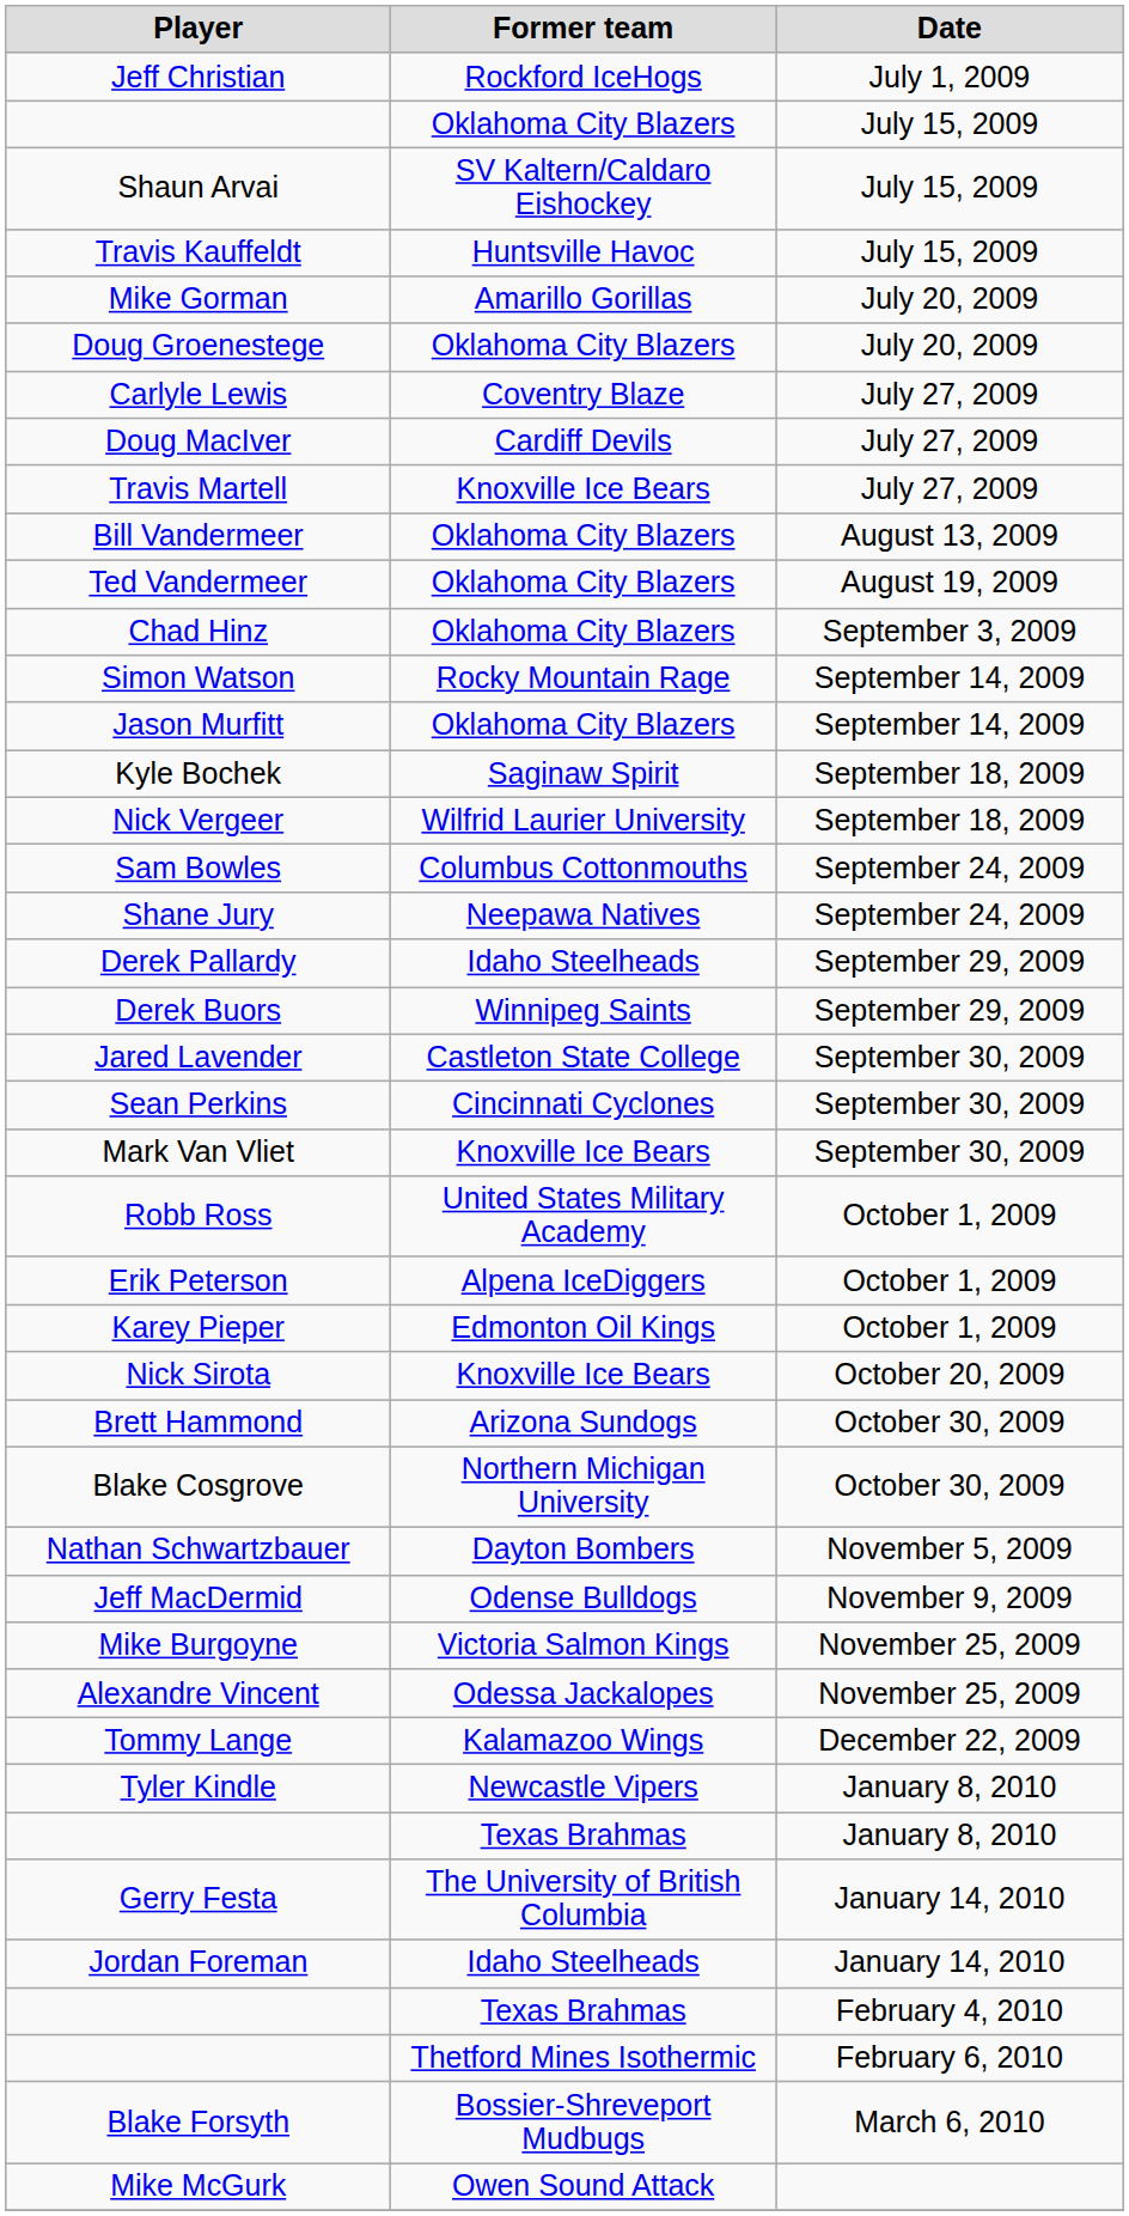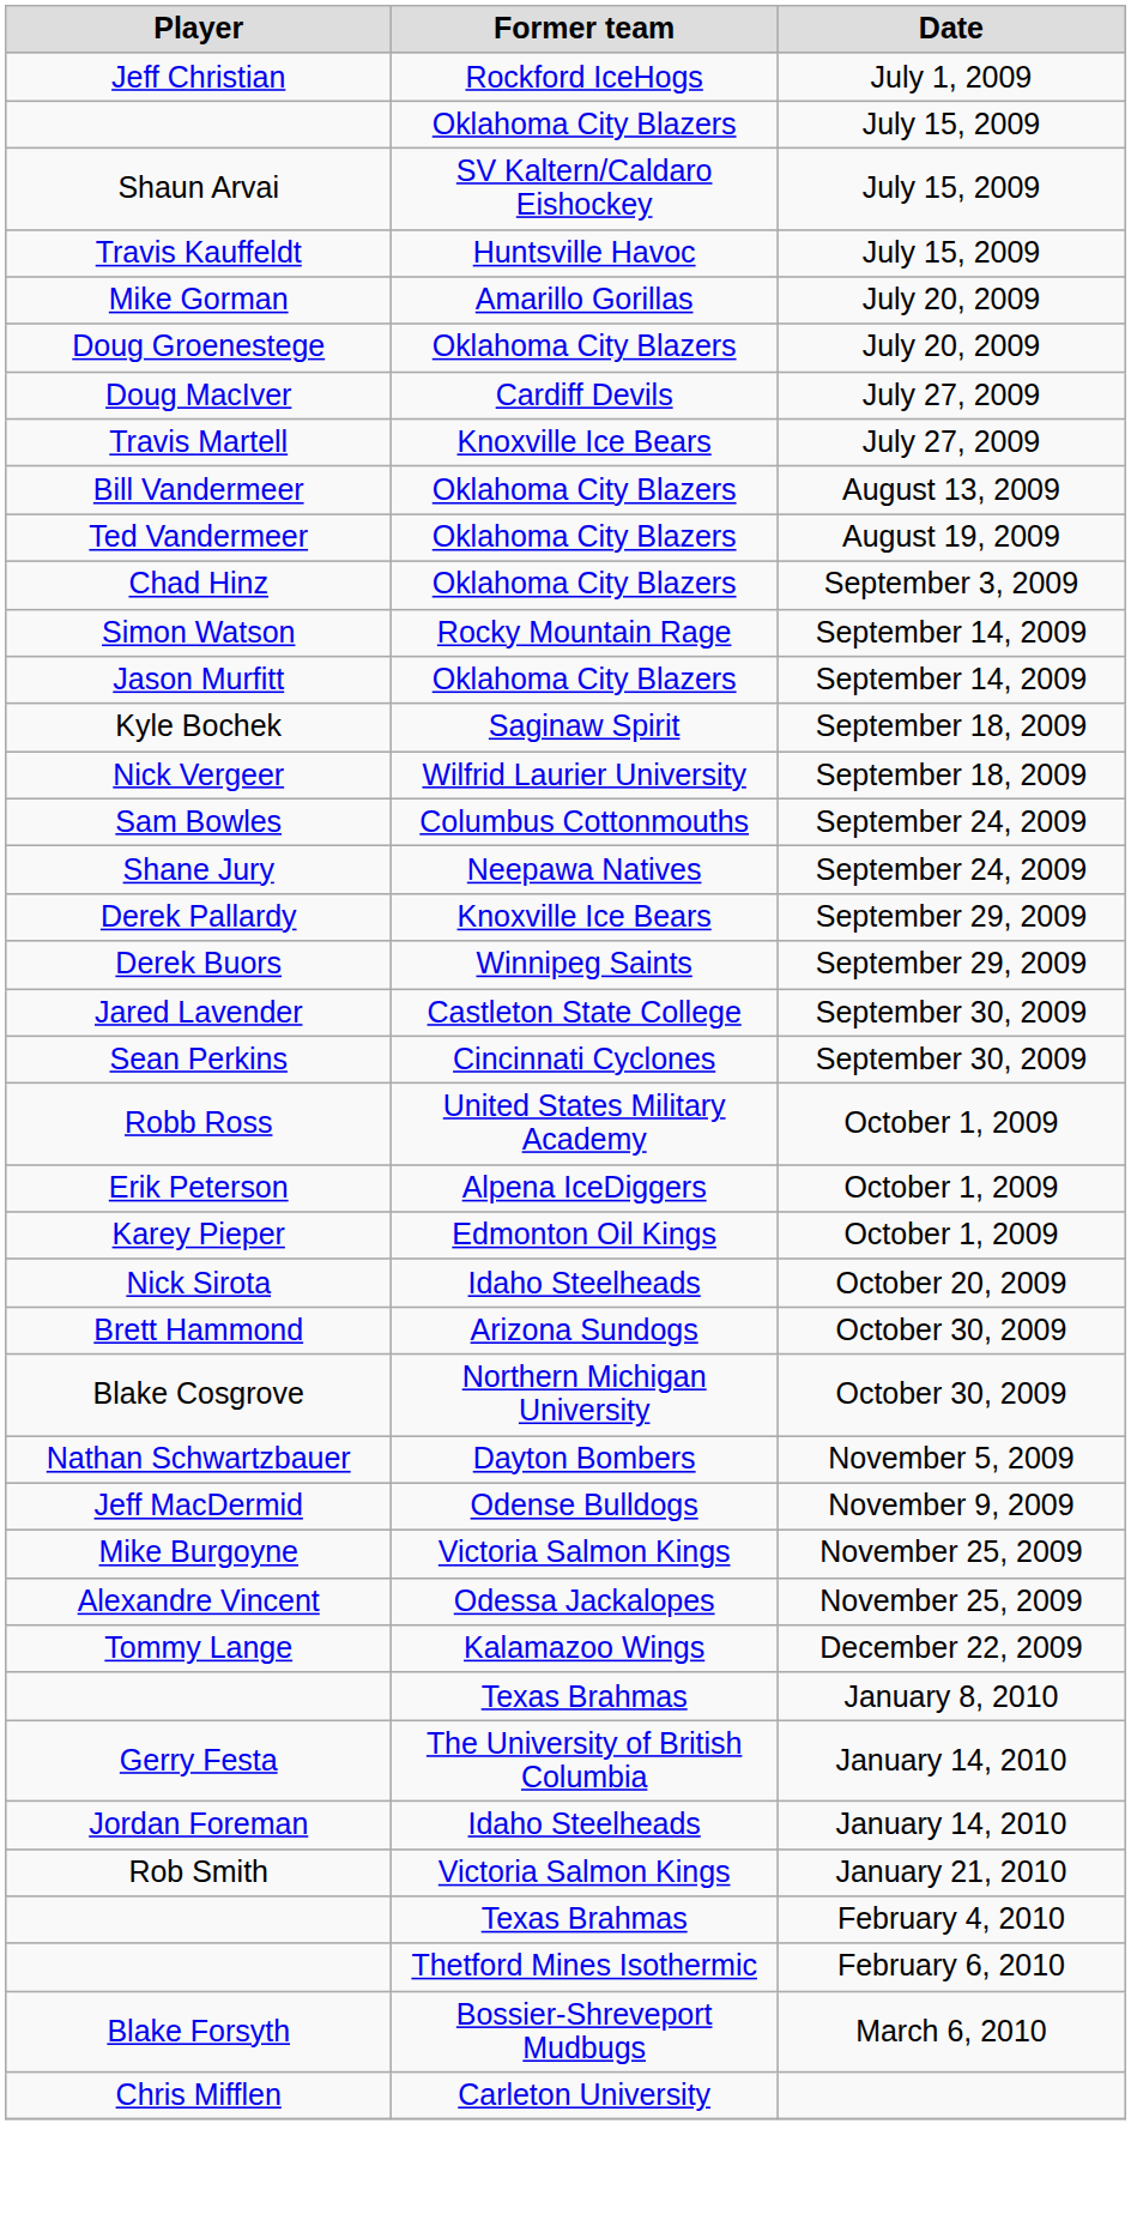 <table class="wikitable" style="text-align: center; width: 600px; height: 40px;">
 <tr align="center" bgcolor="#dddddd">
 <td><strong>Player</strong></td>
 <td><strong>Former team</strong></td>
 <td><strong>Date</strong></td>
 </tr>
 <tr>
 <td style="width: 200px; height: 2px;"><a href='#'>Jeff Christian</a></td>
 <td style="width: 200px; height: 2px;"><a href='#'>Rockford IceHogs</a></td>
 <td style="width: 180px; height: 2px;">July 1, 2009</td>
 </tr>
 <tr>
 <td style="width: 200px; height: 2px;"></td>
 <td style="width: 200px; height: 2px;"><a href='#'>Oklahoma City Blazers</a></td>
 <td style="width: 180px; height: 2px;">July 15, 2009</td>
 </tr>
 <tr>
 <td style="width: 200px; height: 2px;">Shaun Arvai</td>
 <td style="width: 200px; height: 2px;"><a href='#'>SV Kaltern/Caldaro Eishockey</a></td>
 <td style="width: 180px; height: 2px;">July 15, 2009</td>
 </tr>
 <tr>
 <td style="width: 200px; height: 2px;"><a href='#'>Travis Kauffeldt</a></td>
 <td style="width: 200px; height: 2px;"><a href='#'>Huntsville Havoc</a></td>
 <td style="width: 180px; height: 2px;">July 15, 2009</td>
 </tr>
 <tr>
 <td style="width: 200px; height: 2px;"><a href='#'>Mike Gorman</a></td>
 <td style="width: 200px; height: 2px;"><a href='#'>Amarillo Gorillas</a></td>
 <td style="width: 180px; height: 2px;">July 20, 2009</td>
 </tr>
 <tr>
 <td style="width: 200px; height: 2px;"><a href='#'>Doug Groenestege</a></td>
 <td style="width: 200px; height: 2px;"><a href='#'>Oklahoma City Blazers</a></td>
 <td style="width: 180px; height: 2px;">July 20, 2009</td>
-</tr>
-<tr>
-<td style="width: 200px; height: 2px;"><a href='#'>Carlyle Lewis</a></td>
-<td style="width: 200px; height: 2px;"><a href='#'>Coventry Blaze</a></td>
-<td style="width: 180px; height: 2px;">July 27, 2009</td>
 </tr>
 <tr>
 <td style="width: 200px; height: 2px;"><a href='#'>Doug MacIver</a></td>
 <td style="width: 200px; height: 2px;"><a href='#'>Cardiff Devils</a></td>
 <td style="width: 180px; height: 2px;">July 27, 2009</td>
 </tr>
 <tr>
 <td style="width: 200px; height: 2px;"><a href='#'>Travis Martell</a></td>
 <td style="width: 200px; height: 2px;"><a href='#'>Knoxville Ice Bears</a></td>
 <td style="width: 180px; height: 2px;">July 27, 2009</td>
 </tr>
 <tr>
 <td style="width: 200px; height: 2px;"><a href='#'>Bill Vandermeer</a></td>
 <td style="width: 200px; height: 2px;"><a href='#'>Oklahoma City Blazers</a></td>
 <td style="width: 180px; height: 2px;">August 13, 2009</td>
 </tr>
 <tr>
 <td style="width: 200px; height: 2px;"><a href='#'>Ted Vandermeer</a></td>
 <td style="width: 200px; height: 2px;"><a href='#'>Oklahoma City Blazers</a></td>
 <td style="width: 180px; height: 2px;">August 19, 2009</td>
 </tr>
 <tr>
 <td style="width: 200px; height: 2px;"><a href='#'>Chad Hinz</a></td>
 <td style="width: 200px; height: 2px;"><a href='#'>Oklahoma City Blazers</a></td>
 <td style="width: 180px; height: 2px;">September 3, 2009</td>
 </tr>
 <tr>
 <td style="width: 200px; height: 2px;"><a href='#'>Simon Watson</a></td>
 <td style="width: 200px; height: 2px;"><a href='#'>Rocky Mountain Rage</a></td>
 <td style="width: 180px; height: 2px;">September 14, 2009</td>
 </tr>
 <tr>
 <td style="width: 200px; height: 2px;"><a href='#'>Jason Murfitt</a></td>
 <td style="width: 200px; height: 2px;"><a href='#'>Oklahoma City Blazers</a></td>
 <td style="width: 180px; height: 2px;">September 14, 2009</td>
 </tr>
 <tr>
 <td style="width: 200px; height: 2px;">Kyle Bochek</td>
 <td style="width: 200px; height: 2px;"><a href='#'>Saginaw Spirit</a></td>
 <td style="width: 180px; height: 2px;">September 18, 2009</td>
 </tr>
 <tr>
 <td style="width: 200px; height: 2px;"><a href='#'>Nick Vergeer</a></td>
 <td style="width: 200px; height: 2px;"><a href='#'>Wilfrid Laurier University</a></td>
 <td style="width: 180px; height: 2px;">September 18, 2009</td>
 </tr>
 <tr>
 <td style="width: 200px; height: 2px;"><a href='#'>Sam Bowles</a></td>
 <td style="width: 200px; height: 2px;"><a href='#'>Columbus Cottonmouths</a></td>
 <td style="width: 180px; height: 2px;">September 24, 2009</td>
 </tr>
 <tr>
 <td style="width: 200px; height: 2px;"><a href='#'>Shane Jury</a></td>
 <td style="width: 200px; height: 2px;"><a href='#'>Neepawa Natives</a></td>
 <td style="width: 180px; height: 2px;">September 24, 2009</td>
 </tr>
 <tr>
 <td style="width: 200px; height: 2px;"><a href='#'>Derek Pallardy</a></td>
-<td style="width: 200px; height: 2px;"><a href='#'>Idaho Steelheads</a></td>
+<td style="width: 200px; height: 2px;"><a href='#'>Knoxville Ice Bears</a></td>
 <td style="width: 180px; height: 2px;">September 29, 2009</td>
 </tr>
 <tr>
 <td style="width: 200px; height: 2px;"><a href='#'>Derek Buors</a></td>
 <td style="width: 200px; height: 2px;"><a href='#'>Winnipeg Saints</a></td>
 <td style="width: 180px; height: 2px;">September 29, 2009</td>
 </tr>
 <tr>
 <td style="width: 200px; height: 2px;"><a href='#'>Jared Lavender</a></td>
 <td style="width: 200px; height: 2px;"><a href='#'>Castleton State College</a></td>
 <td style="width: 180px; height: 2px;">September 30, 2009</td>
 </tr>
 <tr>
 <td style="width: 200px; height: 2px;"><a href='#'>Sean Perkins</a></td>
 <td style="width: 200px; height: 2px;"><a href='#'>Cincinnati Cyclones</a></td>
-<td style="width: 180px; height: 2px;">September 30, 2009</td>
-</tr>
-<tr>
-<td style="width: 200px; height: 2px;">Mark Van Vliet</td>
-<td style="width: 200px; height: 2px;"><a href='#'>Knoxville Ice Bears</a></td>
 <td style="width: 180px; height: 2px;">September 30, 2009</td>
 </tr>
 <tr>
 <td style="width: 200px; height: 2px;"><a href='#'>Robb Ross</a></td>
 <td style="width: 200px; height: 2px;"><a href='#'>United States Military Academy</a></td>
 <td style="width: 180px; height: 2px;">October 1, 2009</td>
 </tr>
 <tr>
 <td style="width: 200px; height: 2px;"><a href='#'>Erik Peterson</a></td>
 <td style="width: 200px; height: 2px;"><a href='#'>Alpena IceDiggers</a></td>
 <td style="width: 180px; height: 2px;">October 1, 2009</td>
 </tr>
 <tr>
 <td style="width: 200px; height: 2px;"><a href='#'>Karey Pieper</a></td>
 <td style="width: 200px; height: 2px;"><a href='#'>Edmonton Oil Kings</a></td>
 <td style="width: 180px; height: 2px;">October 1, 2009</td>
 </tr>
 <tr>
 <td style="width: 200px; height: 2px;"><a href='#'>Nick Sirota</a></td>
-<td style="width: 200px; height: 2px;"><a href='#'>Knoxville Ice Bears</a></td>
+<td style="width: 200px; height: 2px;"><a href='#'>Idaho Steelheads</a></td>
 <td style="width: 180px; height: 2px;">October 20, 2009</td>
 </tr>
 <tr>
 <td style="width: 200px; height: 2px;"><a href='#'>Brett Hammond</a></td>
 <td style="width: 200px; height: 2px;"><a href='#'>Arizona Sundogs</a></td>
 <td style="width: 180px; height: 2px;">October 30, 2009</td>
 </tr>
 <tr>
 <td style="width: 200px; height: 2px;">Blake Cosgrove</td>
 <td style="width: 200px; height: 2px;"><a href='#'>Northern Michigan University</a></td>
 <td style="width: 180px; height: 2px;">October 30, 2009</td>
 </tr>
 <tr>
 <td style="width: 200px; height: 2px;"><a href='#'>Nathan Schwartzbauer</a></td>
 <td style="width: 200px; height: 2px;"><a href='#'>Dayton Bombers</a></td>
 <td style="width: 180px; height: 2px;">November 5, 2009</td>
 </tr>
 <tr>
 <td style="width: 200px; height: 2px;"><a href='#'>Jeff MacDermid</a></td>
 <td style="width: 200px; height: 2px;"><a href='#'>Odense Bulldogs</a></td>
 <td style="width: 180px; height: 2px;">November 9, 2009</td>
 </tr>
 <tr>
 <td style="width: 200px; height: 2px;"><a href='#'>Mike Burgoyne</a></td>
 <td style="width: 200px; height: 2px;"><a href='#'>Victoria Salmon Kings</a></td>
 <td style="width: 180px; height: 2px;">November 25, 2009</td>
 </tr>
 <tr>
 <td style="width: 200px; height: 2px;"><a href='#'>Alexandre Vincent</a></td>
 <td style="width: 200px; height: 2px;"><a href='#'>Odessa Jackalopes</a></td>
 <td style="width: 180px; height: 2px;">November 25, 2009</td>
 </tr>
 <tr>
 <td style="width: 200px; height: 2px;"><a href='#'>Tommy Lange</a></td>
 <td style="width: 200px; height: 2px;"><a href='#'>Kalamazoo Wings</a></td>
 <td style="width: 180px; height: 2px;">December 22, 2009</td>
 </tr>
 <tr>
-<td style="width: 200px; height: 2px;"><a href='#'>Tyler Kindle</a></td>
-<td style="width: 200px; height: 2px;"><a href='#'>Newcastle Vipers</a></td>
-<td style="width: 180px; height: 2px;">January 8, 2010</td>
-</tr>
-<tr>
 <td style="width: 200px; height: 2px;"></td>
 <td style="width: 200px; height: 2px;"><a href='#'>Texas Brahmas</a></td>
 <td style="width: 180px; height: 2px;">January 8, 2010</td>
 </tr>
 <tr>
 <td style="width: 200px; height: 2px;"><a href='#'>Gerry Festa</a></td>
 <td style="width: 200px; height: 2px;"><a href='#'>The University of British Columbia</a></td>
 <td style="width: 180px; height: 2px;">January 14, 2010</td>
 </tr>
 <tr>
 <td style="width: 200px; height: 2px;"><a href='#'>Jordan Foreman</a></td>
 <td style="width: 200px; height: 2px;"><a href='#'>Idaho Steelheads</a></td>
 <td style="width: 180px; height: 2px;">January 14, 2010</td>
+</tr>
+<tr>
+<td style="width: 200px; height: 2px;">Rob Smith</td>
+<td style="width: 200px; height: 2px;"><a href='#'>Victoria Salmon Kings</a></td>
+<td style="width: 180px; height: 2px;">January 21, 2010</td>
 </tr>
 <tr>
 <td style="width: 200px; height: 2px;"></td>
 <td style="width: 200px; height: 2px;"><a href='#'>Texas Brahmas</a></td>
 <td style="width: 180px; height: 2px;">February 4, 2010</td>
 </tr>
 <tr>
 <td style="width: 200px; height: 2px;"></td>
 <td style="width: 200px; height: 2px;"><a href='#'>Thetford Mines Isothermic</a></td>
 <td style="width: 180px; height: 2px;">February 6, 2010</td>
 </tr>
 <tr>
 <td style="width: 200px; height: 2px;"><a href='#'>Blake Forsyth</a></td>
 <td style="width: 200px; height: 2px;"><a href='#'>Bossier-Shreveport Mudbugs</a></td>
 <td style="width: 180px; height: 2px;">March 6, 2010</td>
 </tr>
 <tr>
-<td style="width: 200px; height: 2px;"><a href='#'>Mike McGurk</a></td>
-<td style="width: 200px; height: 2px;"><a href='#'>Owen Sound Attack</a></td>
+<td style="width: 200px; height: 2px;"><a href='#'>Chris Mifflen</a></td>
+<td style="width: 200px; height: 2px;"><a href='#'>Carleton University</a></td>
 <td style="width: 180px; height: 2px;"></td>
 </tr>
 <tr>
 </tr>
 </table>
